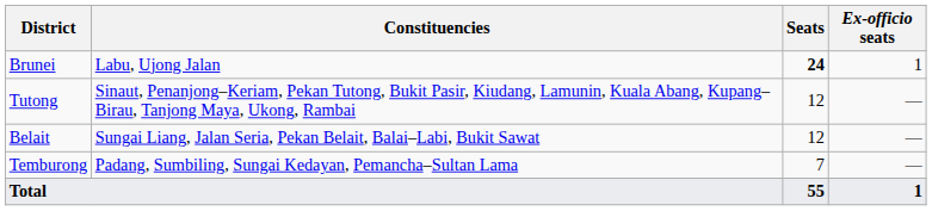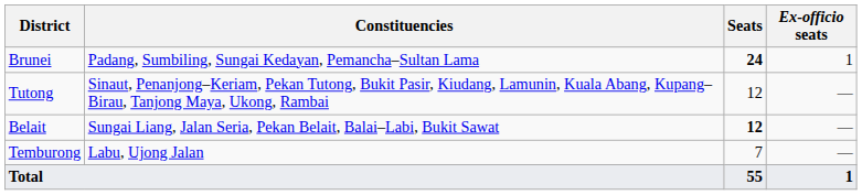 <table class="wikitable">
 <tr>
 <th>District</th>
 <th>Constituencies</th>
 <th>Seats</th>
 <th><em>Ex-officio</em> seats</th>
 </tr>
 <tr>
 <td><a href='#'>Brunei</a></td>
-<td><a href='#'>Labu</a>, <a href='#'>Ujong Jalan</a></td>
+<td><a href='#'>Padang</a>, <a href='#'>Sumbiling</a>, <a href='#'>Sungai Kedayan</a>, <a href='#'>Pemancha</a>–<a href='#'>Sultan Lama</a></td>
 <td align="right"><strong>24</strong></td>
 <td align="right">1</td>
 </tr>
 <tr>
 <td><a href='#'>Tutong</a></td>
 <td><a href='#'>Sinaut</a>, <a href='#'>Penanjong</a>–<a href='#'>Keriam</a>, <a href='#'>Pekan Tutong</a>, <a href='#'>Bukit Pasir</a>, <a href='#'>Kiudang</a>, <a href='#'>Lamunin</a>, <a href='#'>Kuala Abang</a>, <a href='#'>Kupang</a>–<a href='#'>Birau</a>, <a href='#'>Tanjong Maya</a>, <a href='#'>Ukong</a>, <a href='#'>Rambai</a></td>
 <td align="right">12</td>
 <td align="right">—</td>
 </tr>
 <tr>
 <td><a href='#'>Belait</a></td>
 <td><a href='#'>Sungai Liang</a>, <a href='#'>Jalan Seria</a>, <a href='#'>Pekan Belait</a>, <a href='#'>Balai</a>–<a href='#'>Labi</a>, <a href='#'>Bukit Sawat</a></td>
-<td align="right">12</td>
+<td align="right"><strong>12</strong></td>
 <td align="right">—</td>
 </tr>
 <tr>
 <td><a href='#'>Temburong</a></td>
-<td><a href='#'>Padang</a>, <a href='#'>Sumbiling</a>, <a href='#'>Sungai Kedayan</a>, <a href='#'>Pemancha</a>–<a href='#'>Sultan Lama</a></td>
+<td><a href='#'>Labu</a>, <a href='#'>Ujong Jalan</a></td>
 <td align="right">7</td>
 <td align="right">—</td>
 </tr>
 <tr bgcolor="#EAECF0" style=font-weight:bold>
 <td colspan="2" align=left><strong>Total</strong></td>
 <td align="right">55</td>
 <td align="right">1</td>
 </tr>
 </table>
